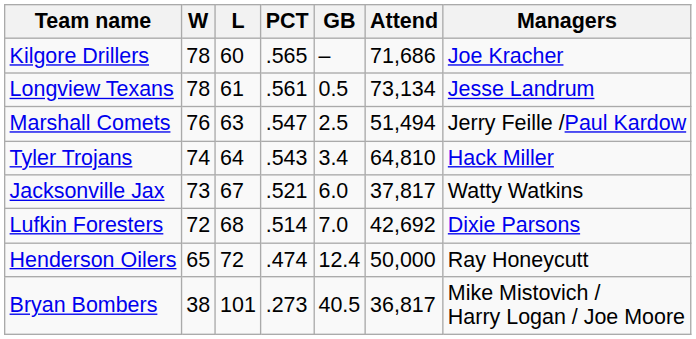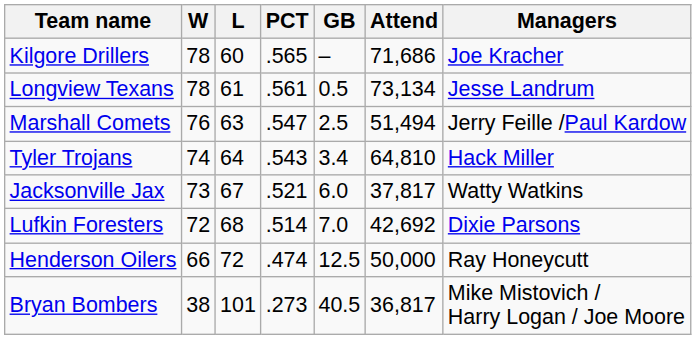 <table class="wikitable">
 <tr>
 <th>Team name</th>
 <th>W</th>
 <th>L</th>
 <th>PCT</th>
 <th>GB</th>
 <th>Attend</th>
 <th>Managers</th>
 </tr>
 <tr>
 <td><a href='#'>Kilgore Drillers</a></td>
 <td>78</td>
 <td>60</td>
 <td>.565</td>
 <td>–</td>
 <td>71,686</td>
 <td><a href='#'>Joe Kracher</a></td>
 </tr>
 <tr>
 <td><a href='#'>Longview Texans</a></td>
 <td>78</td>
 <td>61</td>
 <td>.561</td>
 <td>0.5</td>
 <td>73,134</td>
 <td><a href='#'>Jesse Landrum</a></td>
 </tr>
 <tr>
 <td><a href='#'>Marshall Comets</a></td>
 <td>76</td>
 <td>63</td>
 <td>.547</td>
 <td>2.5</td>
 <td>51,494</td>
 <td>Jerry Feille /<a href='#'>Paul Kardow</a></td>
 </tr>
 <tr>
 <td><a href='#'>Tyler Trojans</a></td>
 <td>74</td>
 <td>64</td>
 <td>.543</td>
 <td>3.4</td>
 <td>64,810</td>
 <td><a href='#'>Hack Miller</a></td>
 </tr>
 <tr>
 <td><a href='#'>Jacksonville Jax</a></td>
 <td>73</td>
 <td>67</td>
 <td>.521</td>
 <td>6.0</td>
 <td>37,817</td>
 <td>Watty Watkins</td>
 </tr>
 <tr>
 <td><a href='#'>Lufkin Foresters</a></td>
 <td>72</td>
 <td>68</td>
 <td>.514</td>
 <td>7.0</td>
 <td>42,692</td>
 <td><a href='#'>Dixie Parsons</a></td>
 </tr>
 <tr>
 <td><a href='#'>Henderson Oilers</a></td>
-<td>65</td>
+<td>66</td>
 <td>72</td>
 <td>.474</td>
-<td>12.4</td>
+<td>12.5</td>
 <td>50,000</td>
 <td>Ray Honeycutt</td>
 </tr>
 <tr>
 <td><a href='#'>Bryan Bombers</a></td>
 <td>38</td>
 <td>101</td>
 <td>.273</td>
 <td>40.5</td>
 <td>36,817</td>
 <td>Mike Mistovich /<br>  Harry Logan / Joe Moore</td>
 </tr>
 </table>
